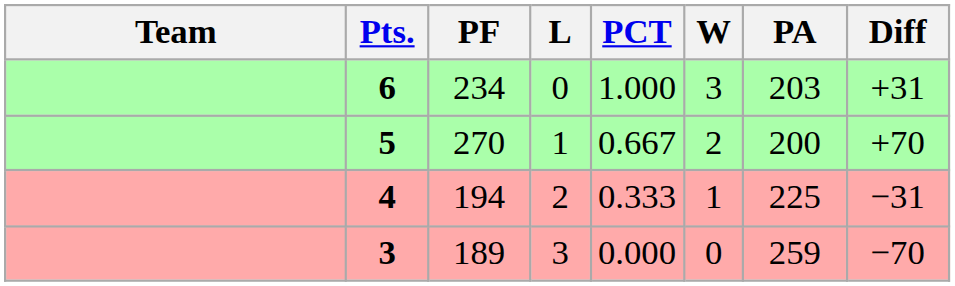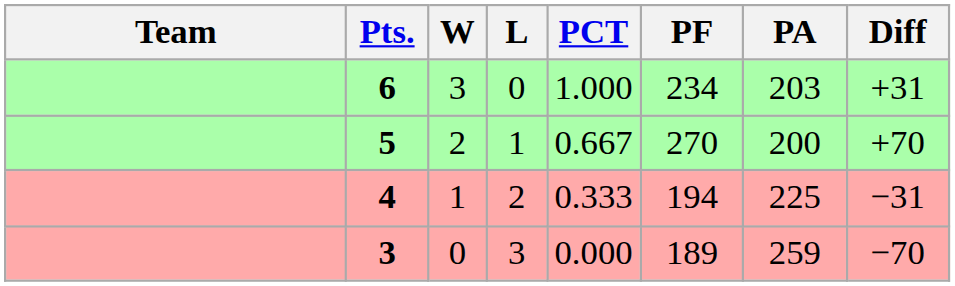 <table class=wikitable>
 <tr align=center>
 <th width=150px>Team</th>
 <th width=30px><a href='#'>Pts.</a></th>
-<th width=40px>PF</th>
+<th width=20px>W</th>
 <th width=20px>L</th>
 <th><a href='#'>PCT</a></th>
-<th width=20px>W</th>
+<th width=40px>PF</th>
 <th width=40px>PA</th>
 <th width=40px>Diff</th>
 </tr>
 <tr align=center bgcolor=#aaffaa>
 <td align=left></td>
 <td><strong>6</strong></td>
-<td>234</td>
+<td>3</td>
 <td>0</td>
 <td>1.000</td>
-<td>3</td>
+<td>234</td>
 <td>203</td>
 <td>+31</td>
 </tr>
 <tr align=center bgcolor=#aaffaa>
 <td align=left></td>
 <td><strong>5</strong></td>
-<td>270</td>
+<td>2</td>
 <td>1</td>
 <td>0.667</td>
-<td>2</td>
+<td>270</td>
 <td>200</td>
 <td>+70</td>
 </tr>
 <tr align=center bgcolor=#ffaaaa>
 <td align=left></td>
 <td><strong>4</strong></td>
-<td>194</td>
+<td>1</td>
 <td>2</td>
 <td>0.333</td>
-<td>1</td>
+<td>194</td>
 <td>225</td>
 <td>−31</td>
 </tr>
 <tr align=center bgcolor=#ffaaaa>
 <td align=left></td>
 <td><strong>3</strong></td>
-<td>189</td>
+<td>0</td>
 <td>3</td>
 <td>0.000</td>
-<td>0</td>
+<td>189</td>
 <td>259</td>
 <td>−70</td>
 </tr>
 </table>
